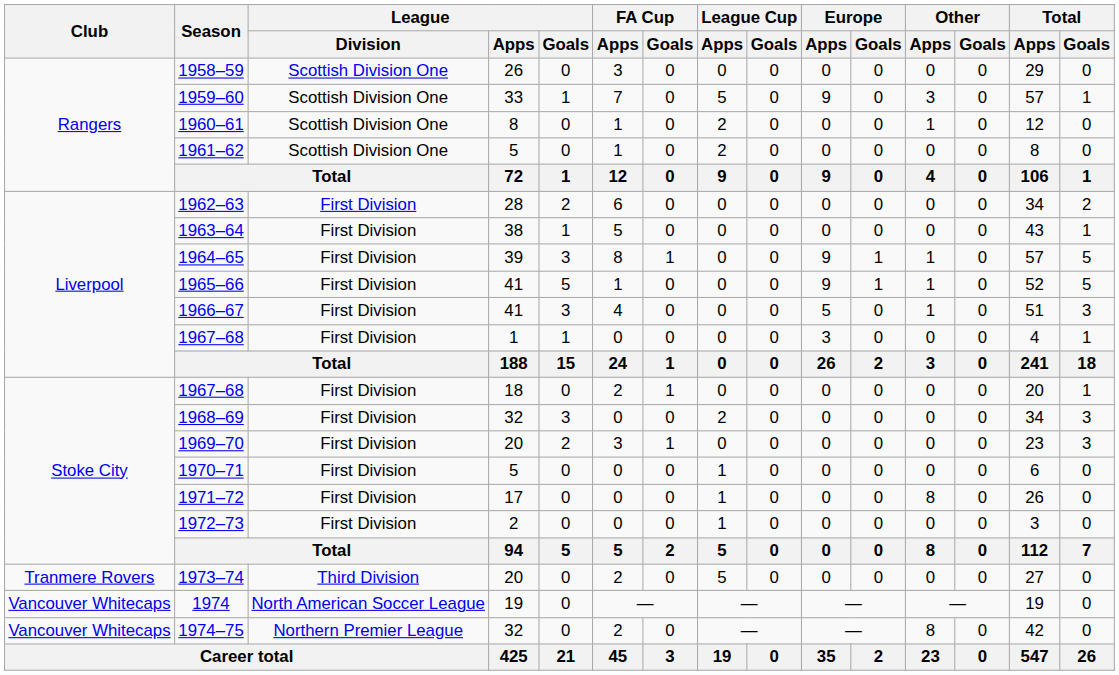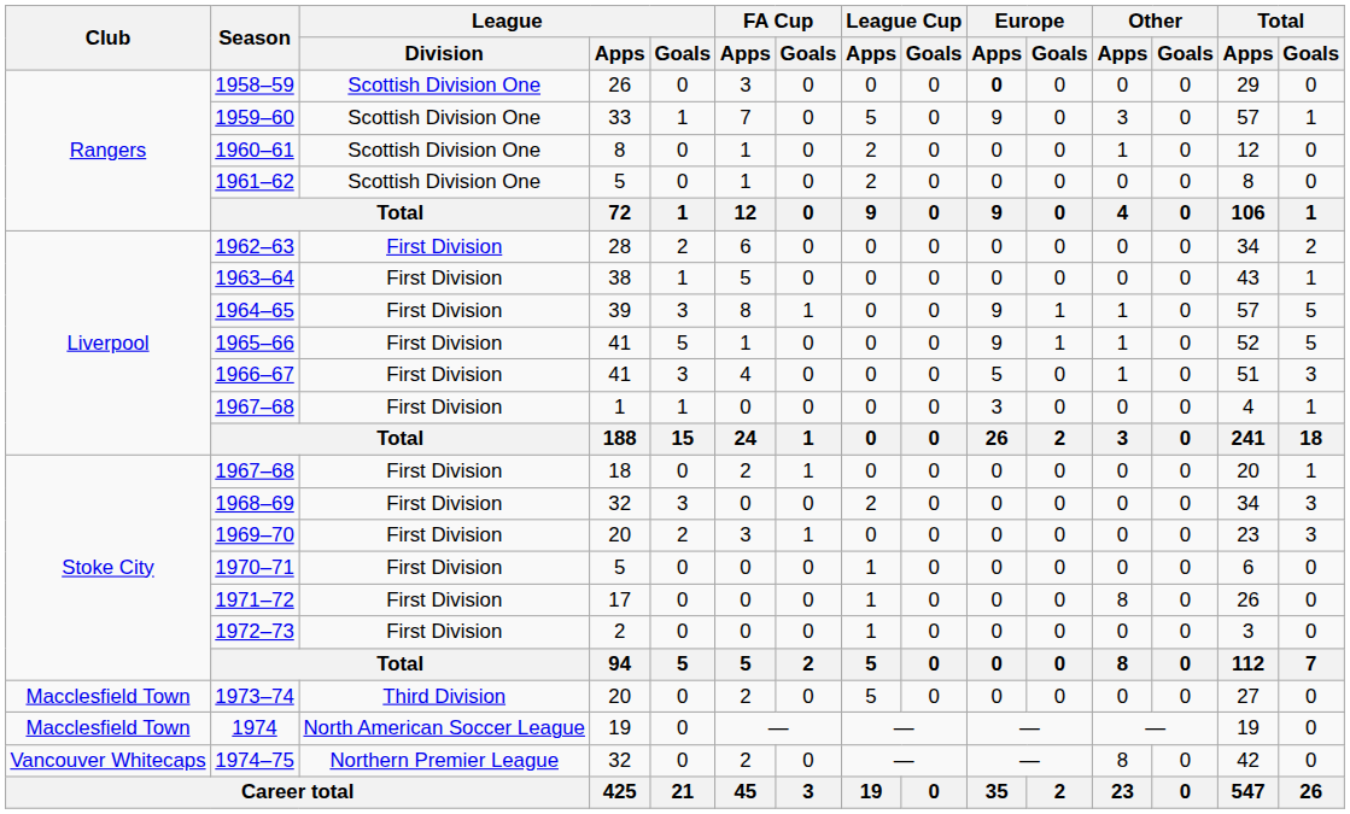 <table class="wikitable" style="text-align:center">
 <tr>
 <th rowspan="2">Club</th>
 <th rowspan="2">Season</th>
 <th colspan="3">League</th>
 <th colspan="2">FA Cup</th>
 <th colspan="2">League Cup</th>
 <th colspan="2">Europe</th>
 <th colspan="2">Other</th>
 <th colspan="2">Total</th>
 </tr>
 <tr>
 <th>Division</th>
 <th>Apps</th>
 <th>Goals</th>
 <th>Apps</th>
 <th>Goals</th>
 <th>Apps</th>
 <th>Goals</th>
 <th>Apps</th>
 <th>Goals</th>
 <th>Apps</th>
 <th>Goals</th>
 <th>Apps</th>
 <th>Goals</th>
 </tr>
 <tr>
 <td rowspan="5"><a href='#'>Rangers</a></td>
 <td><a href='#'>1958–59</a></td>
 <td><a href='#'>Scottish Division One</a></td>
 <td>26</td>
 <td>0</td>
 <td>3</td>
 <td>0</td>
 <td>0</td>
 <td>0</td>
-<td>0</td>
+<td><strong>0</strong></td>
 <td>0</td>
 <td>0</td>
 <td>0</td>
 <td>29</td>
 <td>0</td>
 </tr>
 <tr>
 <td><a href='#'>1959–60</a></td>
 <td>Scottish Division One</td>
 <td>33</td>
 <td>1</td>
 <td>7</td>
 <td>0</td>
 <td>5</td>
 <td>0</td>
 <td>9</td>
 <td>0</td>
 <td>3</td>
 <td>0</td>
 <td>57</td>
 <td>1</td>
 </tr>
 <tr>
 <td><a href='#'>1960–61</a></td>
 <td>Scottish Division One</td>
 <td>8</td>
 <td>0</td>
 <td>1</td>
 <td>0</td>
 <td>2</td>
 <td>0</td>
 <td>0</td>
 <td>0</td>
 <td>1</td>
 <td>0</td>
 <td>12</td>
 <td>0</td>
 </tr>
 <tr>
 <td><a href='#'>1961–62</a></td>
 <td>Scottish Division One</td>
 <td>5</td>
 <td>0</td>
 <td>1</td>
 <td>0</td>
 <td>2</td>
 <td>0</td>
 <td>0</td>
 <td>0</td>
 <td>0</td>
 <td>0</td>
 <td>8</td>
 <td>0</td>
 </tr>
 <tr>
 <th colspan="2">Total</th>
 <th>72</th>
 <th>1</th>
 <th>12</th>
 <th>0</th>
 <th>9</th>
 <th>0</th>
 <th>9</th>
 <th>0</th>
 <th>4</th>
 <th>0</th>
 <th>106</th>
 <th>1</th>
 </tr>
 <tr>
 <td rowspan="7"><a href='#'>Liverpool</a></td>
 <td><a href='#'>1962–63</a></td>
 <td><a href='#'>First Division</a></td>
 <td>28</td>
 <td>2</td>
 <td>6</td>
 <td>0</td>
 <td>0</td>
 <td>0</td>
 <td>0</td>
 <td>0</td>
 <td>0</td>
 <td>0</td>
 <td>34</td>
 <td>2</td>
 </tr>
 <tr>
 <td><a href='#'>1963–64</a></td>
 <td>First Division</td>
 <td>38</td>
 <td>1</td>
 <td>5</td>
 <td>0</td>
 <td>0</td>
 <td>0</td>
 <td>0</td>
 <td>0</td>
 <td>0</td>
 <td>0</td>
 <td>43</td>
 <td>1</td>
 </tr>
 <tr>
 <td><a href='#'>1964–65</a></td>
 <td>First Division</td>
 <td>39</td>
 <td>3</td>
 <td>8</td>
 <td>1</td>
 <td>0</td>
 <td>0</td>
 <td>9</td>
 <td>1</td>
 <td>1</td>
 <td>0</td>
 <td>57</td>
 <td>5</td>
 </tr>
 <tr>
 <td><a href='#'>1965–66</a></td>
 <td>First Division</td>
 <td>41</td>
 <td>5</td>
 <td>1</td>
 <td>0</td>
 <td>0</td>
 <td>0</td>
 <td>9</td>
 <td>1</td>
 <td>1</td>
 <td>0</td>
 <td>52</td>
 <td>5</td>
 </tr>
 <tr>
 <td><a href='#'>1966–67</a></td>
 <td>First Division</td>
 <td>41</td>
 <td>3</td>
 <td>4</td>
 <td>0</td>
 <td>0</td>
 <td>0</td>
 <td>5</td>
 <td>0</td>
 <td>1</td>
 <td>0</td>
 <td>51</td>
 <td>3</td>
 </tr>
 <tr>
 <td><a href='#'>1967–68</a></td>
 <td>First Division</td>
 <td>1</td>
 <td>1</td>
 <td>0</td>
 <td>0</td>
 <td>0</td>
 <td>0</td>
 <td>3</td>
 <td>0</td>
 <td>0</td>
 <td>0</td>
 <td>4</td>
 <td>1</td>
 </tr>
 <tr>
 <th colspan="2">Total</th>
 <th>188</th>
 <th>15</th>
 <th>24</th>
 <th>1</th>
 <th>0</th>
 <th>0</th>
 <th>26</th>
 <th>2</th>
 <th>3</th>
 <th>0</th>
 <th>241</th>
 <th>18</th>
 </tr>
 <tr>
 <td rowspan="7"><a href='#'>Stoke City</a></td>
 <td><a href='#'>1967–68</a></td>
 <td>First Division</td>
 <td>18</td>
 <td>0</td>
 <td>2</td>
 <td>1</td>
 <td>0</td>
 <td>0</td>
 <td>0</td>
 <td>0</td>
 <td>0</td>
 <td>0</td>
 <td>20</td>
 <td>1</td>
 </tr>
 <tr>
 <td><a href='#'>1968–69</a></td>
 <td>First Division</td>
 <td>32</td>
 <td>3</td>
 <td>0</td>
 <td>0</td>
 <td>2</td>
 <td>0</td>
 <td>0</td>
 <td>0</td>
 <td>0</td>
 <td>0</td>
 <td>34</td>
 <td>3</td>
 </tr>
 <tr>
 <td><a href='#'>1969–70</a></td>
 <td>First Division</td>
 <td>20</td>
 <td>2</td>
 <td>3</td>
 <td>1</td>
 <td>0</td>
 <td>0</td>
 <td>0</td>
 <td>0</td>
 <td>0</td>
 <td>0</td>
 <td>23</td>
 <td>3</td>
 </tr>
 <tr>
 <td><a href='#'>1970–71</a></td>
 <td>First Division</td>
 <td>5</td>
 <td>0</td>
 <td>0</td>
 <td>0</td>
 <td>1</td>
 <td>0</td>
 <td>0</td>
 <td>0</td>
 <td>0</td>
 <td>0</td>
 <td>6</td>
 <td>0</td>
 </tr>
 <tr>
 <td><a href='#'>1971–72</a></td>
 <td>First Division</td>
 <td>17</td>
 <td>0</td>
 <td>0</td>
 <td>0</td>
 <td>1</td>
 <td>0</td>
 <td>0</td>
 <td>0</td>
 <td>8</td>
 <td>0</td>
 <td>26</td>
 <td>0</td>
 </tr>
 <tr>
 <td><a href='#'>1972–73</a></td>
 <td>First Division</td>
 <td>2</td>
 <td>0</td>
 <td>0</td>
 <td>0</td>
 <td>1</td>
 <td>0</td>
 <td>0</td>
 <td>0</td>
 <td>0</td>
 <td>0</td>
 <td>3</td>
 <td>0</td>
 </tr>
 <tr>
 <th colspan="2">Total</th>
 <th>94</th>
 <th>5</th>
 <th>5</th>
 <th>2</th>
 <th>5</th>
 <th>0</th>
 <th>0</th>
 <th>0</th>
 <th>8</th>
 <th>0</th>
 <th>112</th>
 <th>7</th>
 </tr>
 <tr>
-<td><a href='#'>Tranmere Rovers</a></td>
+<td><a href='#'>Macclesfield Town</a></td>
 <td><a href='#'>1973–74</a></td>
 <td><a href='#'>Third Division</a></td>
 <td>20</td>
 <td>0</td>
 <td>2</td>
 <td>0</td>
 <td>5</td>
 <td>0</td>
 <td>0</td>
 <td>0</td>
 <td>0</td>
 <td>0</td>
 <td>27</td>
 <td>0</td>
 </tr>
 <tr>
-<td><a href='#'>Vancouver Whitecaps</a></td>
+<td><a href='#'>Macclesfield Town</a></td>
 <td><a href='#'>1974</a></td>
 <td><a href='#'>North American Soccer League</a></td>
 <td>19</td>
 <td>0</td>
 <td colspan="2">—</td>
 <td colspan="2">—</td>
 <td colspan="2">—</td>
 <td colspan="2">—</td>
 <td>19</td>
 <td>0</td>
 </tr>
 <tr>
 <td><a href='#'>Vancouver Whitecaps</a></td>
 <td><a href='#'>1974–75</a></td>
 <td><a href='#'>Northern Premier League</a></td>
 <td>32</td>
 <td>0</td>
 <td>2</td>
 <td>0</td>
 <td colspan="2">—</td>
 <td colspan="2">—</td>
 <td>8</td>
 <td>0</td>
 <td>42</td>
 <td>0</td>
 </tr>
 <tr>
 <th colspan="3">Career total</th>
 <th>425</th>
 <th>21</th>
 <th>45</th>
 <th>3</th>
 <th>19</th>
 <th>0</th>
 <th>35</th>
 <th>2</th>
 <th>23</th>
 <th>0</th>
 <th>547</th>
 <th>26</th>
 </tr>
 </table>
